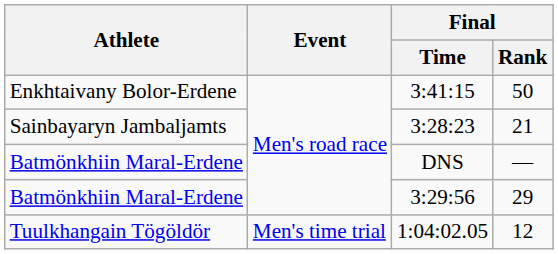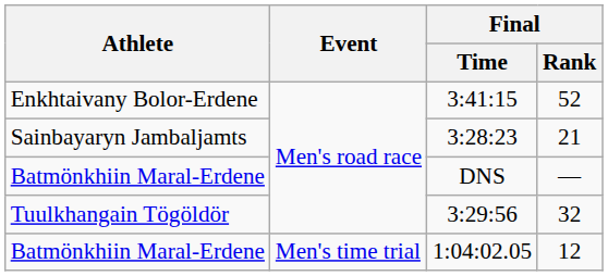 <table class=wikitable style=font-size:90%;text-align:center>
 <tr>
 <th rowspan="2">Athlete</th>
 <th rowspan="2">Event</th>
 <th colspan=2>Final</th>
 </tr>
 <tr>
 <th>Time</th>
 <th>Rank</th>
 </tr>
 <tr>
 <td align=left>Enkhtaivany Bolor-Erdene</td>
 <td align=left rowspan=4><a href='#'>Men's road race</a></td>
 <td>3:41:15</td>
-<td>50</td>
+<td>52</td>
 </tr>
 <tr>
 <td align=left>Sainbayaryn Jambaljamts</td>
 <td>3:28:23</td>
 <td>21</td>
 </tr>
 <tr>
 <td align=left><a href='#'>Batmönkhiin Maral-Erdene</a></td>
 <td>DNS</td>
 <td>—</td>
 </tr>
 <tr>
-<td align=left><a href='#'>Batmönkhiin Maral-Erdene</a></td>
+<td align=left><a href='#'>Tuulkhangain Tögöldör</a></td>
 <td>3:29:56</td>
-<td>29</td>
+<td>32</td>
 </tr>
 <tr>
-<td align=left><a href='#'>Tuulkhangain Tögöldör</a></td>
+<td align=left><a href='#'>Batmönkhiin Maral-Erdene</a></td>
 <td align=left><a href='#'>Men's time trial</a></td>
 <td>1:04:02.05</td>
 <td>12</td>
 </tr>
 </table>
